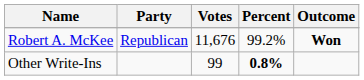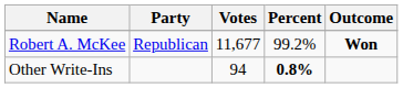 <table class=wikitable style="text-align:center">
 <tr>
 <th>Name</th>
 <th>Party</th>
 <th>Votes</th>
 <th>Percent</th>
 <th>Outcome</th>
 </tr>
 <tr>
 </tr>
 <tr>
 <td align=left><a href='#'>Robert A. McKee</a></td>
 <td><a href='#'>Republican</a></td>
-<td>11,676</td>
+<td>11,677</td>
 <td>99.2%</td>
 <td><strong>Won</strong></td>
 </tr>
 <tr>
 <td align=left>Other Write-Ins</td>
 <td></td>
-<td>99</td>
+<td>94</td>
 <td><strong>0.8%</strong></td>
 <td></td>
 </tr>
 </table>
